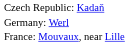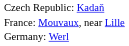 <table style="background:transparent; border:0px;">
 <tr>
 <td>Czech Republic: <a href='#'>Kadaň</a></td>
 <td></td>
 </tr>
 <tr>
+<td>France: <a href='#'>Mouvaux</a>, near <a href='#'>Lille</a></td>
+<td></td>
+</tr>
+<tr>
 <td>Germany: <a href='#'>Werl</a></td>
 <td></td>
 </tr>
-<tr>
-<td>France: <a href='#'>Mouvaux</a>, near <a href='#'>Lille</a></td>
-<td></td>
-</tr>
 </table>
